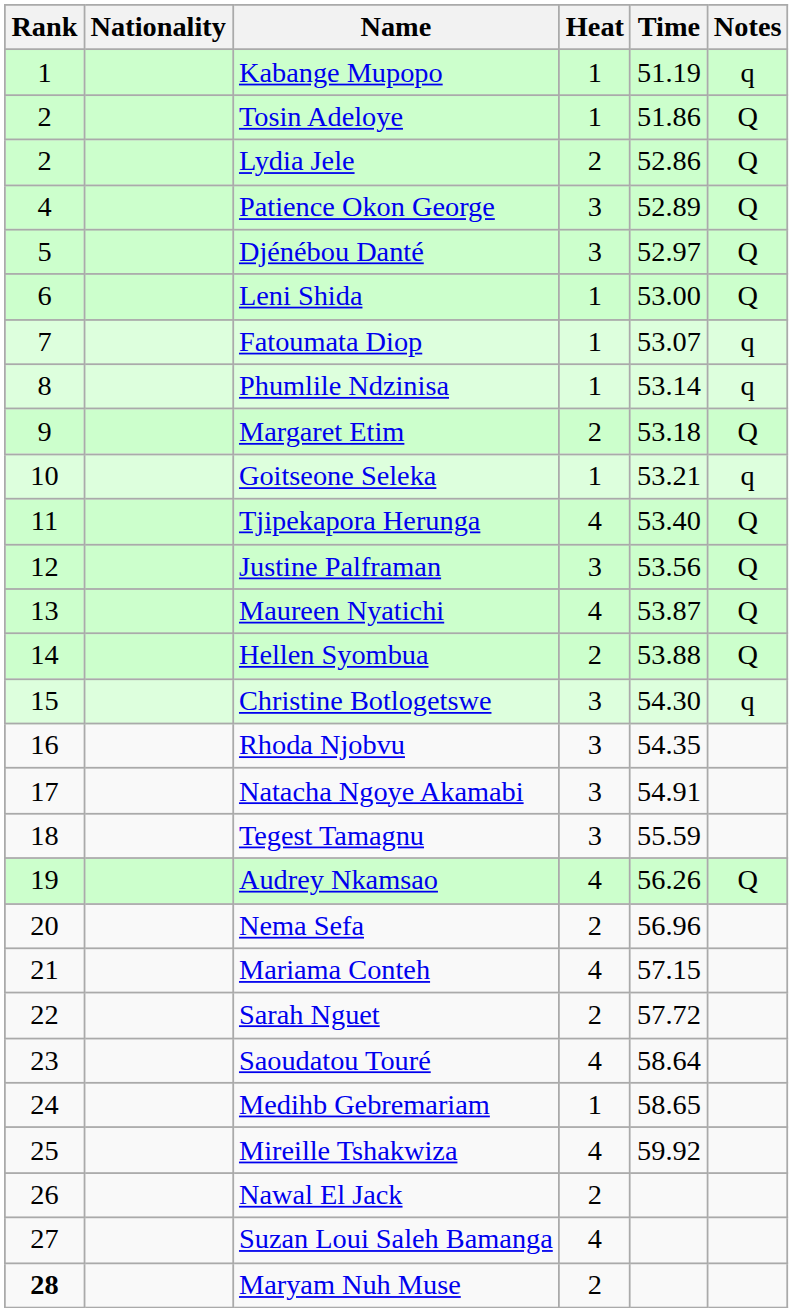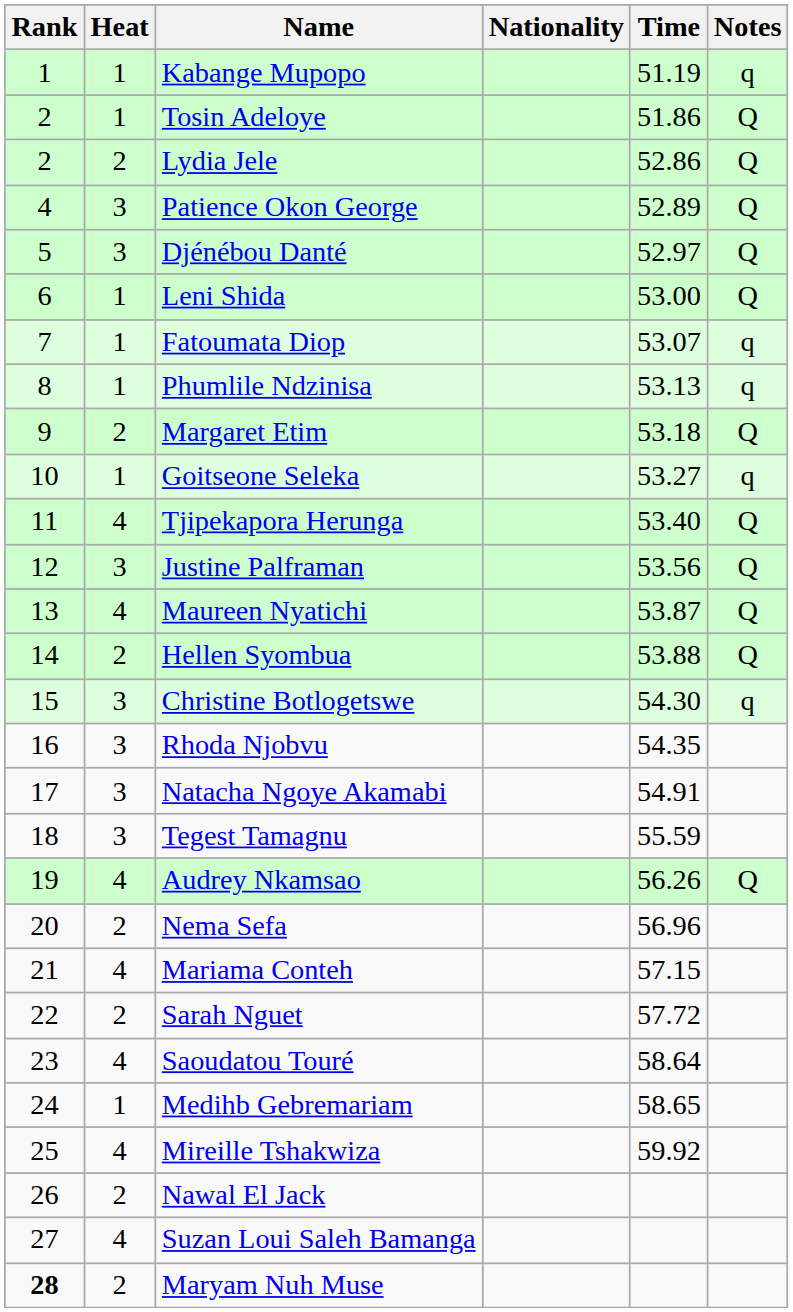 <table class="wikitable sortable" style="text-align:center">
 <tr>
 <th>Rank</th>
+<th>Heat</th>
+<th>Name</th>
 <th>Nationality</th>
-<th>Name</th>
-<th>Heat</th>
 <th>Time</th>
 <th>Notes</th>
 </tr>
 <tr bgcolor=ccffcc>
 <td>1</td>
+<td>1</td>
+<td align=left><a href='#'>Kabange Mupopo</a></td>
 <td align=left></td>
-<td align=left><a href='#'>Kabange Mupopo</a></td>
-<td>1</td>
 <td>51.19</td>
 <td>q</td>
 </tr>
 <tr bgcolor=ccffcc>
 <td>2</td>
+<td>1</td>
+<td align=left><a href='#'>Tosin Adeloye</a></td>
 <td align=left></td>
-<td align=left><a href='#'>Tosin Adeloye</a></td>
-<td>1</td>
 <td>51.86</td>
 <td>Q</td>
 </tr>
 <tr bgcolor=ccffcc>
 <td>2</td>
+<td>2</td>
+<td align=left><a href='#'>Lydia Jele</a></td>
 <td align=left></td>
-<td align=left><a href='#'>Lydia Jele</a></td>
-<td>2</td>
 <td>52.86</td>
 <td>Q</td>
 </tr>
 <tr bgcolor=ccffcc>
 <td>4</td>
+<td>3</td>
+<td align=left><a href='#'>Patience Okon George</a></td>
 <td align=left></td>
-<td align=left><a href='#'>Patience Okon George</a></td>
-<td>3</td>
 <td>52.89</td>
 <td>Q</td>
 </tr>
 <tr bgcolor=ccffcc>
 <td>5</td>
+<td>3</td>
+<td align=left><a href='#'>Djénébou Danté</a></td>
 <td align=left></td>
-<td align=left><a href='#'>Djénébou Danté</a></td>
-<td>3</td>
 <td>52.97</td>
 <td>Q</td>
 </tr>
 <tr bgcolor=ccffcc>
 <td>6</td>
+<td>1</td>
+<td align=left><a href='#'>Leni Shida</a></td>
 <td align=left></td>
-<td align=left><a href='#'>Leni Shida</a></td>
-<td>1</td>
 <td>53.00</td>
 <td>Q</td>
 </tr>
 <tr bgcolor=ddffdd>
 <td>7</td>
+<td>1</td>
+<td align=left><a href='#'>Fatoumata Diop</a></td>
 <td align=left></td>
-<td align=left><a href='#'>Fatoumata Diop</a></td>
-<td>1</td>
 <td>53.07</td>
 <td>q</td>
 </tr>
 <tr bgcolor=ddffdd>
 <td>8</td>
+<td>1</td>
+<td align=left><a href='#'>Phumlile Ndzinisa</a></td>
 <td align=left></td>
-<td align=left><a href='#'>Phumlile Ndzinisa</a></td>
-<td>1</td>
-<td>53.14</td>
+<td>53.13</td>
 <td>q</td>
 </tr>
 <tr bgcolor=ccffcc>
 <td>9</td>
+<td>2</td>
+<td align=left><a href='#'>Margaret Etim</a></td>
 <td align=left></td>
-<td align=left><a href='#'>Margaret Etim</a></td>
-<td>2</td>
 <td>53.18</td>
 <td>Q</td>
 </tr>
 <tr bgcolor=ddffdd>
 <td>10</td>
+<td>1</td>
+<td align=left><a href='#'>Goitseone Seleka</a></td>
 <td align=left></td>
-<td align=left><a href='#'>Goitseone Seleka</a></td>
-<td>1</td>
-<td>53.21</td>
+<td>53.27</td>
 <td>q</td>
 </tr>
 <tr bgcolor=ccffcc>
 <td>11</td>
+<td>4</td>
+<td align=left><a href='#'>Tjipekapora Herunga</a></td>
 <td align=left></td>
-<td align=left><a href='#'>Tjipekapora Herunga</a></td>
-<td>4</td>
 <td>53.40</td>
 <td>Q</td>
 </tr>
 <tr bgcolor=ccffcc>
 <td>12</td>
+<td>3</td>
+<td align=left><a href='#'>Justine Palframan</a></td>
 <td align=left></td>
-<td align=left><a href='#'>Justine Palframan</a></td>
-<td>3</td>
 <td>53.56</td>
 <td>Q</td>
 </tr>
 <tr bgcolor=ccffcc>
 <td>13</td>
+<td>4</td>
+<td align=left><a href='#'>Maureen Nyatichi</a></td>
 <td align=left></td>
-<td align=left><a href='#'>Maureen Nyatichi</a></td>
-<td>4</td>
 <td>53.87</td>
 <td>Q</td>
 </tr>
 <tr bgcolor=ccffcc>
 <td>14</td>
+<td>2</td>
+<td align=left><a href='#'>Hellen Syombua</a></td>
 <td align=left></td>
-<td align=left><a href='#'>Hellen Syombua</a></td>
-<td>2</td>
 <td>53.88</td>
 <td>Q</td>
 </tr>
 <tr bgcolor=ddffdd>
 <td>15</td>
+<td>3</td>
+<td align=left><a href='#'>Christine Botlogetswe</a></td>
 <td align=left></td>
-<td align=left><a href='#'>Christine Botlogetswe</a></td>
-<td>3</td>
 <td>54.30</td>
 <td>q</td>
 </tr>
 <tr>
 <td>16</td>
+<td>3</td>
+<td align=left><a href='#'>Rhoda Njobvu</a></td>
 <td align=left></td>
-<td align=left><a href='#'>Rhoda Njobvu</a></td>
-<td>3</td>
 <td>54.35</td>
 <td></td>
 </tr>
 <tr>
 <td>17</td>
+<td>3</td>
+<td align=left><a href='#'>Natacha Ngoye Akamabi</a></td>
 <td align=left></td>
-<td align=left><a href='#'>Natacha Ngoye Akamabi</a></td>
-<td>3</td>
 <td>54.91</td>
 <td></td>
 </tr>
 <tr>
 <td>18</td>
+<td>3</td>
+<td align=left><a href='#'>Tegest Tamagnu</a></td>
 <td align=left></td>
-<td align=left><a href='#'>Tegest Tamagnu</a></td>
-<td>3</td>
 <td>55.59</td>
 <td></td>
 </tr>
 <tr bgcolor=ccffcc>
 <td>19</td>
+<td>4</td>
+<td align=left><a href='#'>Audrey Nkamsao</a></td>
 <td align=left></td>
-<td align=left><a href='#'>Audrey Nkamsao</a></td>
-<td>4</td>
 <td>56.26</td>
 <td>Q</td>
 </tr>
 <tr>
 <td>20</td>
+<td>2</td>
+<td align=left><a href='#'>Nema Sefa</a></td>
 <td align=left></td>
-<td align=left><a href='#'>Nema Sefa</a></td>
-<td>2</td>
 <td>56.96</td>
 <td></td>
 </tr>
 <tr>
 <td>21</td>
+<td>4</td>
+<td align=left><a href='#'>Mariama Conteh</a></td>
 <td align=left></td>
-<td align=left><a href='#'>Mariama Conteh</a></td>
-<td>4</td>
 <td>57.15</td>
 <td></td>
 </tr>
 <tr>
 <td>22</td>
+<td>2</td>
+<td align=left><a href='#'>Sarah Nguet</a></td>
 <td align=left></td>
-<td align=left><a href='#'>Sarah Nguet</a></td>
-<td>2</td>
 <td>57.72</td>
 <td></td>
 </tr>
 <tr>
 <td>23</td>
+<td>4</td>
+<td align=left><a href='#'>Saoudatou Touré</a></td>
 <td align=left></td>
-<td align=left><a href='#'>Saoudatou Touré</a></td>
-<td>4</td>
 <td>58.64</td>
 <td></td>
 </tr>
 <tr>
 <td>24</td>
+<td>1</td>
+<td align=left><a href='#'>Medihb Gebremariam</a></td>
 <td align=left></td>
-<td align=left><a href='#'>Medihb Gebremariam</a></td>
-<td>1</td>
 <td>58.65</td>
 <td></td>
 </tr>
 <tr>
 <td>25</td>
+<td>4</td>
+<td align=left><a href='#'>Mireille Tshakwiza</a></td>
 <td align=left></td>
-<td align=left><a href='#'>Mireille Tshakwiza</a></td>
-<td>4</td>
 <td>59.92</td>
 <td></td>
 </tr>
 <tr>
 <td>26</td>
+<td>2</td>
+<td align=left><a href='#'>Nawal El Jack</a></td>
 <td align=left></td>
-<td align=left><a href='#'>Nawal El Jack</a></td>
-<td>2</td>
 <td></td>
 <td></td>
 </tr>
 <tr>
 <td>27</td>
+<td>4</td>
+<td align=left><a href='#'>Suzan Loui Saleh Bamanga</a></td>
 <td align=left></td>
-<td align=left><a href='#'>Suzan Loui Saleh Bamanga</a></td>
-<td>4</td>
 <td></td>
 <td></td>
 </tr>
 <tr>
 <td><strong>28</strong></td>
+<td>2</td>
+<td align=left><a href='#'>Maryam Nuh Muse</a></td>
 <td align=left></td>
-<td align=left><a href='#'>Maryam Nuh Muse</a></td>
-<td>2</td>
 <td></td>
 <td></td>
 </tr>
 </table>
